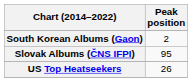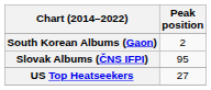 <table class="wikitable sortable plainrowheaders" style="text-align:center">
 <tr>
 <th>Chart (2014–2022)</th>
 <th>Peak<br>position</th>
 </tr>
 <tr>
 </tr>
 <tr>
 </tr>
 <tr>
 <th scope="row">South Korean Albums (<a href='#'>Gaon</a>)</th>
 <td>2</td>
 </tr>
 <tr>
 <th scope="row">Slovak Albums (<a href='#'>ČNS IFPI</a>)</th>
 <td>95</td>
 </tr>
 <tr>
 </tr>
 <tr>
 <th scope="row">US <a href='#'>Top Heatseekers</a></th>
-<td>26</td>
+<td>27</td>
 </tr>
 <tr>
 </tr>
 </table>
